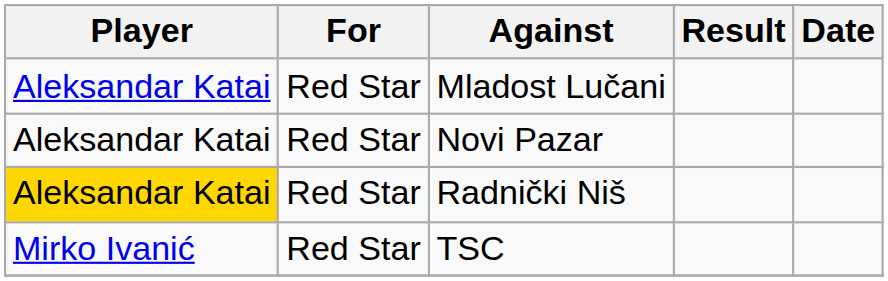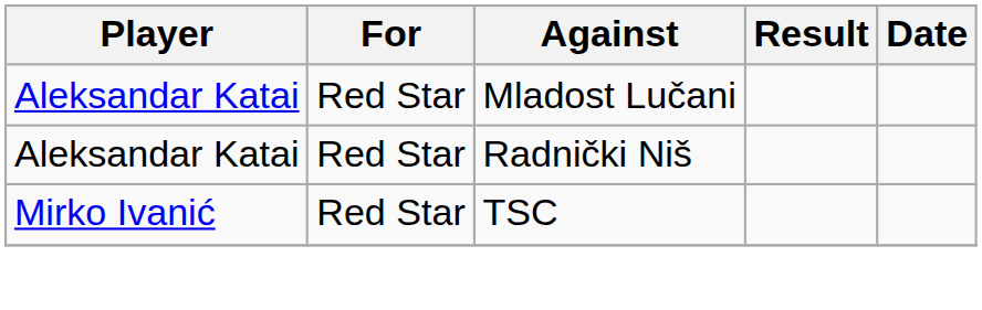 <table class="wikitable">
 <tr>
 <th>Player</th>
 <th>For</th>
 <th>Against</th>
 <th style="text-align:center;">Result</th>
 <th>Date</th>
 </tr>
 <tr>
 <td> <a href='#'>Aleksandar Katai</a></td>
 <td>Red Star</td>
 <td>Mladost Lučani</td>
 <td style="text-align:center;"></td>
 <td></td>
 </tr>
 <tr>
 <td> Aleksandar Katai</td>
 <td>Red Star</td>
-<td>Novi Pazar</td>
-<td style="text-align:center;"></td>
-<td></td>
-</tr>
-<tr>
-<td style="background: gold;"> Aleksandar Katai</td>
-<td>Red Star</td>
 <td>Radnički Niš</td>
 <td style="text-align:center;"></td>
 <td></td>
 </tr>
 <tr>
 <td> <a href='#'>Mirko Ivanić</a></td>
 <td>Red Star</td>
 <td>TSC</td>
 <td style="text-align:center;"></td>
 <td></td>
 </tr>
 <tr>
 </tr>
 </table>
